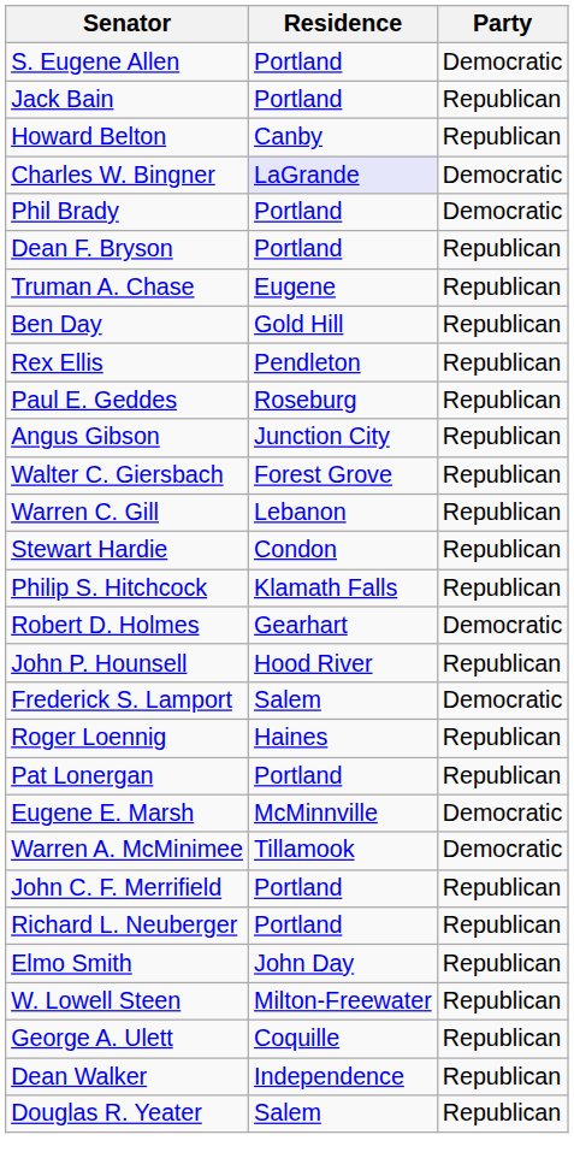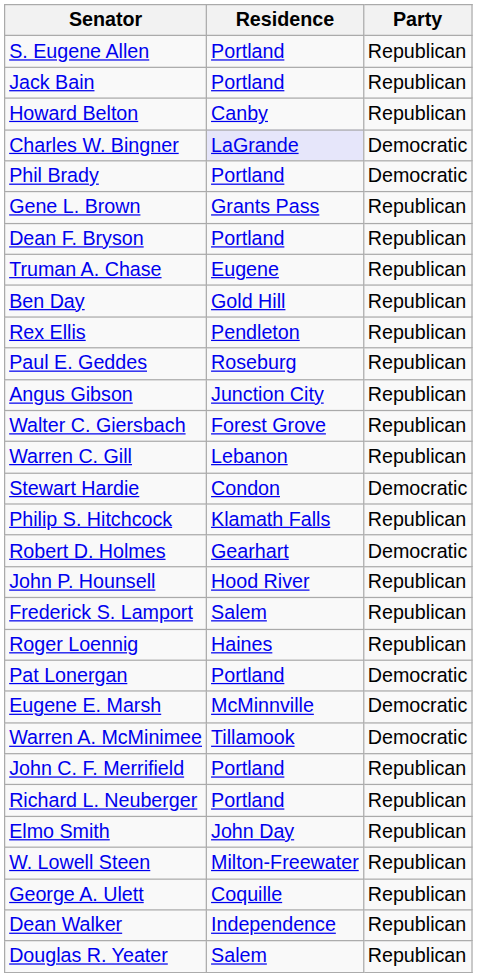 <table class="wikitable">
 <tr>
 <th>Senator</th>
 <th>Residence</th>
 <th>Party</th>
 </tr>
 <tr>
 <td><a href='#'>S. Eugene Allen</a></td>
 <td><a href='#'>Portland</a></td>
-<td>Democratic</td>
+<td>Republican</td>
 </tr>
 <tr>
 <td><a href='#'>Jack Bain</a></td>
 <td><a href='#'>Portland</a></td>
 <td>Republican</td>
 </tr>
 <tr>
 <td><a href='#'>Howard Belton</a></td>
 <td><a href='#'>Canby</a></td>
 <td>Republican</td>
 </tr>
 <tr>
 <td><a href='#'>Charles W. Bingner</a></td>
 <td style="background: lavender;"><a href='#'>LaGrande</a></td>
 <td>Democratic</td>
 </tr>
 <tr>
 <td><a href='#'>Phil Brady</a></td>
 <td><a href='#'>Portland</a></td>
 <td>Democratic</td>
+</tr>
+<tr>
+<td><a href='#'>Gene L. Brown</a></td>
+<td><a href='#'>Grants Pass</a></td>
+<td>Republican</td>
 </tr>
 <tr>
 <td><a href='#'>Dean F. Bryson</a></td>
 <td><a href='#'>Portland</a></td>
 <td>Republican</td>
 </tr>
 <tr>
 <td><a href='#'>Truman A. Chase</a></td>
 <td><a href='#'>Eugene</a></td>
 <td>Republican</td>
 </tr>
 <tr>
 <td><a href='#'>Ben Day</a></td>
 <td><a href='#'>Gold Hill</a></td>
 <td>Republican</td>
 </tr>
 <tr>
 <td><a href='#'>Rex Ellis</a></td>
 <td><a href='#'>Pendleton</a></td>
 <td>Republican</td>
 </tr>
 <tr>
 <td><a href='#'>Paul E. Geddes</a></td>
 <td><a href='#'>Roseburg</a></td>
 <td>Republican</td>
 </tr>
 <tr>
 <td><a href='#'>Angus Gibson</a></td>
 <td><a href='#'>Junction City</a></td>
 <td>Republican</td>
 </tr>
 <tr>
 <td><a href='#'>Walter C. Giersbach</a></td>
 <td><a href='#'>Forest Grove</a></td>
 <td>Republican</td>
 </tr>
 <tr>
 <td><a href='#'>Warren C. Gill</a></td>
 <td><a href='#'>Lebanon</a></td>
 <td>Republican</td>
 </tr>
 <tr>
 <td><a href='#'>Stewart Hardie</a></td>
 <td><a href='#'>Condon</a></td>
-<td>Republican</td>
+<td>Democratic</td>
 </tr>
 <tr>
 <td><a href='#'>Philip S. Hitchcock</a></td>
 <td><a href='#'>Klamath Falls</a></td>
 <td>Republican</td>
 </tr>
 <tr>
 <td><a href='#'>Robert D. Holmes</a></td>
 <td><a href='#'>Gearhart</a></td>
 <td>Democratic</td>
 </tr>
 <tr>
 <td><a href='#'>John P. Hounsell</a></td>
 <td><a href='#'>Hood River</a></td>
 <td>Republican</td>
 </tr>
 <tr>
 <td><a href='#'>Frederick S. Lamport</a></td>
 <td><a href='#'>Salem</a></td>
-<td>Democratic</td>
+<td>Republican</td>
 </tr>
 <tr>
 <td><a href='#'>Roger Loennig</a></td>
 <td><a href='#'>Haines</a></td>
 <td>Republican</td>
 </tr>
 <tr>
 <td><a href='#'>Pat Lonergan</a></td>
 <td><a href='#'>Portland</a></td>
-<td>Republican</td>
+<td>Democratic</td>
 </tr>
 <tr>
 <td><a href='#'>Eugene E. Marsh</a></td>
 <td><a href='#'>McMinnville</a></td>
 <td>Democratic</td>
 </tr>
 <tr>
 <td><a href='#'>Warren A. McMinimee</a></td>
 <td><a href='#'>Tillamook</a></td>
 <td>Democratic</td>
 </tr>
 <tr>
 <td><a href='#'>John C. F. Merrifield</a></td>
 <td><a href='#'>Portland</a></td>
 <td>Republican</td>
 </tr>
 <tr>
 <td><a href='#'>Richard L. Neuberger</a></td>
 <td><a href='#'>Portland</a></td>
 <td>Republican</td>
 </tr>
 <tr>
 <td><a href='#'>Elmo Smith</a></td>
 <td><a href='#'>John Day</a></td>
 <td>Republican</td>
 </tr>
 <tr>
 <td><a href='#'>W. Lowell Steen</a></td>
 <td><a href='#'>Milton-Freewater</a></td>
 <td>Republican</td>
 </tr>
 <tr>
 <td><a href='#'>George A. Ulett</a></td>
 <td><a href='#'>Coquille</a></td>
 <td>Republican</td>
 </tr>
 <tr>
 <td><a href='#'>Dean Walker</a></td>
 <td><a href='#'>Independence</a></td>
 <td>Republican</td>
 </tr>
 <tr>
 <td><a href='#'>Douglas R. Yeater</a></td>
 <td><a href='#'>Salem</a></td>
 <td>Republican</td>
 </tr>
 </table>
